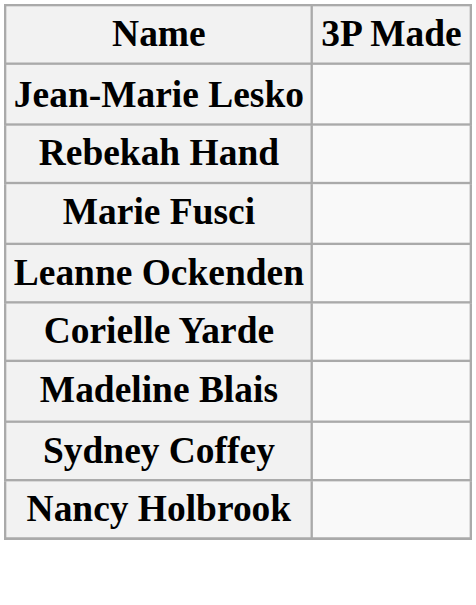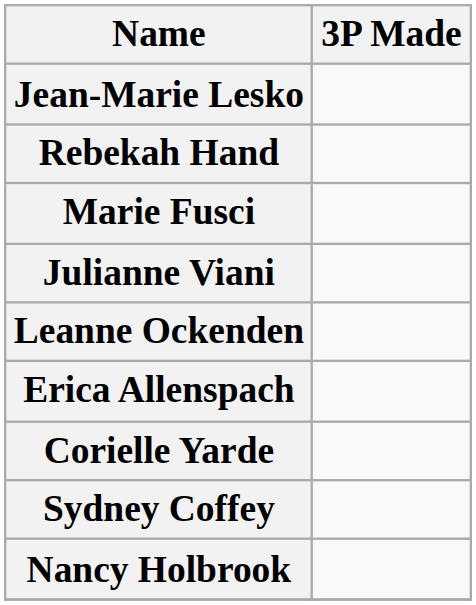 <table class="wikitable">
 <tr>
 <th>Name</th>
 <th>3P Made</th>
 </tr>
 <tr>
 <th>Jean-Marie Lesko</th>
 <td></td>
 </tr>
 <tr>
 <th>Rebekah Hand</th>
 <td></td>
 </tr>
 <tr>
 <th>Marie Fusci</th>
 <td></td>
 </tr>
 <tr>
+<th>Julianne Viani</th>
+<td></td>
+</tr>
+<tr>
 <th>Leanne Ockenden</th>
 <td></td>
 </tr>
 <tr>
-<th>Corielle Yarde</th>
+<th>Erica Allenspach</th>
 <td></td>
 </tr>
 <tr>
-<th>Madeline Blais</th>
+<th>Corielle Yarde</th>
 <td></td>
 </tr>
 <tr>
 <th>Sydney Coffey</th>
 <td></td>
 </tr>
 <tr>
 <th>Nancy Holbrook</th>
 <td></td>
 </tr>
 <tr>
 </tr>
 </table>
